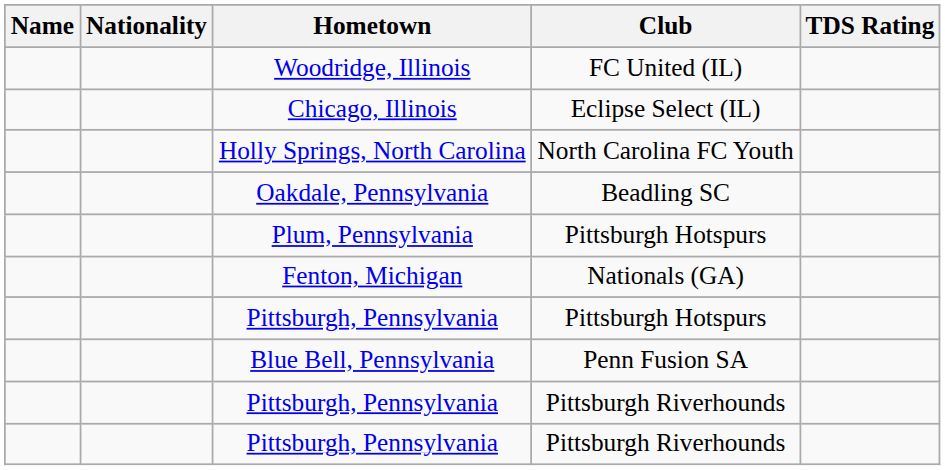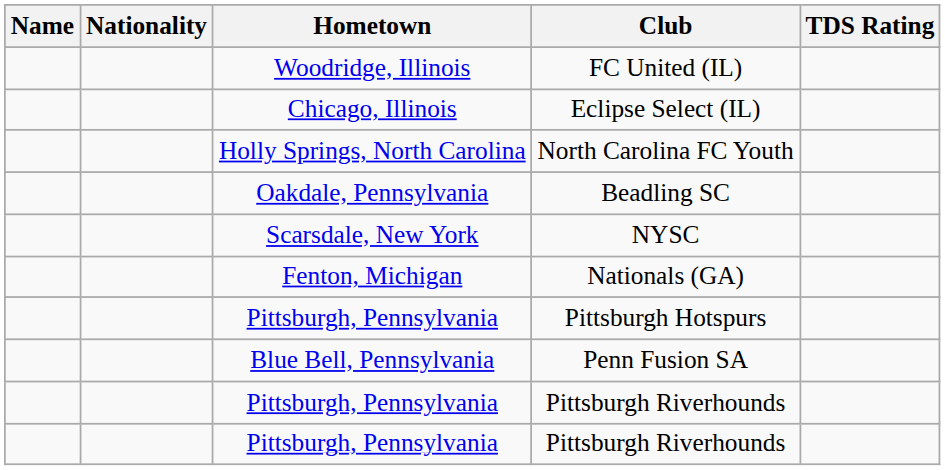 <table class="wikitable" style="font-size:90%; text-align: center;" border="1">
 <tr>
 <th>Name</th>
 <th>Nationality</th>
 <th>Hometown</th>
 <th>Club</th>
 <th>TDS Rating</th>
 </tr>
 <tr>
 <td></td>
 <td></td>
 <td><a href='#'>Woodridge, Illinois</a></td>
 <td>FC United (IL)</td>
 <td></td>
 </tr>
 <tr>
 <td></td>
 <td></td>
 <td><a href='#'>Chicago, Illinois</a></td>
 <td>Eclipse Select (IL)</td>
 <td></td>
 </tr>
 <tr>
 <td></td>
 <td></td>
 <td><a href='#'>Holly Springs, North Carolina</a></td>
 <td>North Carolina FC Youth</td>
 <td></td>
 </tr>
 <tr>
 <td></td>
 <td></td>
 <td><a href='#'>Oakdale, Pennsylvania</a></td>
 <td>Beadling SC</td>
 <td></td>
 </tr>
 <tr>
 <td></td>
 <td></td>
-<td><a href='#'>Plum, Pennsylvania</a></td>
-<td>Pittsburgh Hotspurs</td>
+<td><a href='#'>Scarsdale, New York</a></td>
+<td>NYSC</td>
 <td></td>
 </tr>
 <tr>
 <td></td>
 <td></td>
 <td><a href='#'>Fenton, Michigan</a></td>
 <td>Nationals (GA)</td>
 <td></td>
 </tr>
 <tr>
 <td></td>
 <td></td>
 <td><a href='#'>Pittsburgh, Pennsylvania</a></td>
 <td>Pittsburgh Hotspurs</td>
 <td></td>
 </tr>
 <tr>
 <td></td>
 <td></td>
 <td><a href='#'>Blue Bell, Pennsylvania</a></td>
 <td>Penn Fusion SA</td>
 <td></td>
 </tr>
 <tr>
 <td></td>
 <td></td>
 <td><a href='#'>Pittsburgh, Pennsylvania</a></td>
 <td>Pittsburgh Riverhounds</td>
 <td></td>
 </tr>
 <tr>
 <td></td>
 <td></td>
 <td><a href='#'>Pittsburgh, Pennsylvania</a></td>
 <td>Pittsburgh Riverhounds</td>
 <td></td>
 </tr>
 </table>
